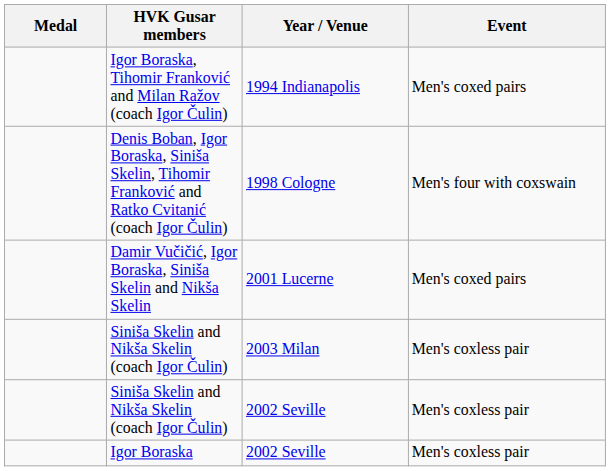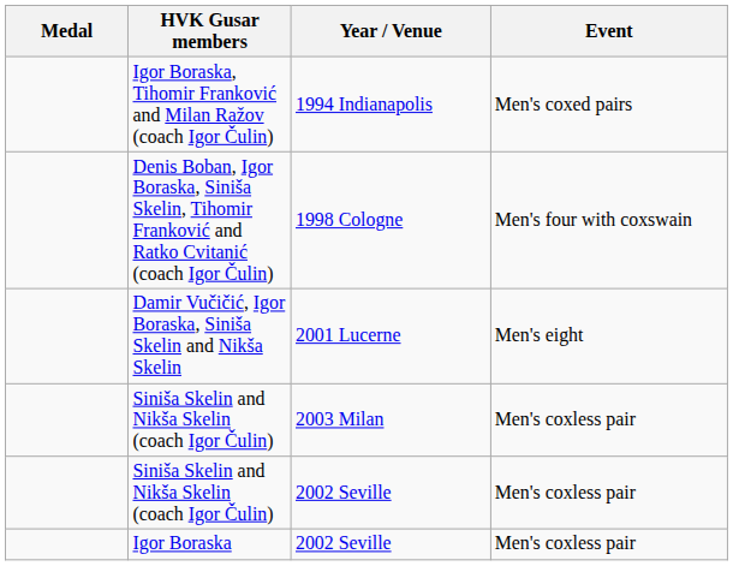 <table class="wikitable sortable">
 <tr>
 <th style="width:6em">Medal</th>
 <th>HVK Gusar members</th>
 <th style="width:10em">Year / Venue</th>
 <th style="width:12em">Event</th>
 </tr>
 <tr>
 <td></td>
 <td><a href='#'>Igor Boraska</a>, <a href='#'>Tihomir Franković</a> and <a href='#'>Milan Ražov</a><br>(coach <a href='#'>Igor Čulin</a>)</td>
 <td><a href='#'>1994 Indianapolis</a></td>
 <td>Men's coxed pairs</td>
 </tr>
 <tr>
 <td></td>
 <td><a href='#'>Denis Boban</a>, <a href='#'>Igor Boraska</a>, <a href='#'>Siniša Skelin</a>, <a href='#'>Tihomir Franković</a> and <a href='#'>Ratko Cvitanić</a><br>(coach <a href='#'>Igor Čulin</a>)</td>
 <td><a href='#'>1998 Cologne</a></td>
 <td>Men's four with coxswain</td>
 </tr>
 <tr>
 <td></td>
 <td><a href='#'>Damir Vučičić</a>, <a href='#'>Igor Boraska</a>, <a href='#'>Siniša Skelin</a> and <a href='#'>Nikša Skelin</a></td>
 <td><a href='#'>2001 Lucerne</a></td>
-<td>Men's coxed pairs</td>
+<td>Men's eight</td>
 </tr>
 <tr>
 <td></td>
 <td><a href='#'>Siniša Skelin</a> and <a href='#'>Nikša Skelin</a><br>(coach <a href='#'>Igor Čulin</a>)</td>
 <td><a href='#'>2003 Milan</a></td>
 <td>Men's coxless pair</td>
 </tr>
 <tr>
 <td></td>
 <td><a href='#'>Siniša Skelin</a> and <a href='#'>Nikša Skelin</a><br>(coach <a href='#'>Igor Čulin</a>)</td>
 <td><a href='#'>2002 Seville</a></td>
 <td>Men's coxless pair</td>
 </tr>
 <tr>
 <td></td>
 <td><a href='#'>Igor Boraska</a></td>
 <td><a href='#'>2002 Seville</a></td>
 <td>Men's coxless pair</td>
 </tr>
 </table>
